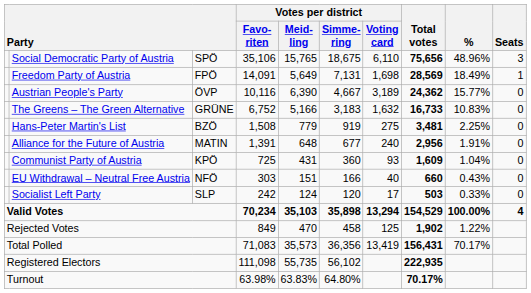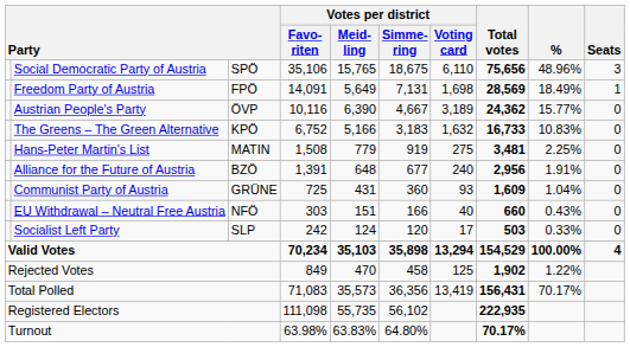 <table class="wikitable" border="1" style="text-align:right;">
 <tr>
 <th style="text-align:left;" valign=bottom rowspan=2 colspan=3>Party</th>
 <th colspan=4>Votes per district</th>
 <th align=center valign=bottom rowspan=2 width="50">Total<br>votes</th>
 <th align=center valign=bottom rowspan=2 width="50">%</th>
 <th align=center valign=bottom rowspan=2>Seats</th>
 </tr>
 <tr>
 <th align=center valign=bottom width="50"><a href='#'>Favo-<br>riten</a></th>
 <th align=center valign=bottom width="50"><a href='#'>Meid-<br>ling</a></th>
 <th align=center valign=bottom width="50"><a href='#'>Simme-<br>ring</a></th>
 <th align=center valign=bottom width="50"><a href='#'>Voting<br>card</a></th>
 </tr>
 <tr>
 <td></td>
 <td align=left><a href='#'>Social Democratic Party of Austria</a></td>
 <td align=left>SPÖ</td>
 <td>35,106</td>
 <td>15,765</td>
 <td>18,675</td>
 <td>6,110</td>
 <td><strong>75,656</strong></td>
 <td>48.96%</td>
 <td>3</td>
 </tr>
 <tr>
 <td></td>
 <td align=left><a href='#'>Freedom Party of Austria</a></td>
 <td align=left>FPÖ</td>
 <td>14,091</td>
 <td>5,649</td>
 <td>7,131</td>
 <td>1,698</td>
 <td><strong>28,569</strong></td>
 <td>18.49%</td>
 <td>1</td>
 </tr>
 <tr>
 <td></td>
 <td align=left><a href='#'>Austrian People's Party</a></td>
 <td align=left>ÖVP</td>
 <td>10,116</td>
 <td>6,390</td>
 <td>4,667</td>
 <td>3,189</td>
 <td><strong>24,362</strong></td>
 <td>15.77%</td>
 <td>0</td>
 </tr>
 <tr>
 <td></td>
 <td align=left style="white-space: nowrap;"><a href='#'>The Greens – The Green Alternative</a></td>
-<td align=left>GRÜNE</td>
+<td align=left>KPÖ</td>
 <td>6,752</td>
 <td>5,166</td>
 <td>3,183</td>
 <td>1,632</td>
 <td><strong>16,733</strong></td>
 <td>10.83%</td>
 <td>0</td>
 </tr>
 <tr>
 <td></td>
 <td align=left><a href='#'>Hans-Peter Martin's List</a></td>
-<td align=left>BZÖ</td>
+<td align=left>MATIN</td>
 <td>1,508</td>
 <td>779</td>
 <td>919</td>
 <td>275</td>
 <td><strong>3,481</strong></td>
 <td>2.25%</td>
 <td>0</td>
 </tr>
 <tr>
 <td></td>
 <td align=left><a href='#'>Alliance for the Future of Austria</a></td>
-<td align=left>MATIN</td>
+<td align=left>BZÖ</td>
 <td>1,391</td>
 <td>648</td>
 <td>677</td>
 <td>240</td>
 <td><strong>2,956</strong></td>
 <td>1.91%</td>
 <td>0</td>
 </tr>
 <tr>
 <td></td>
 <td align=left><a href='#'>Communist Party of Austria</a></td>
-<td align=left>KPÖ</td>
+<td align=left>GRÜNE</td>
 <td>725</td>
 <td>431</td>
 <td>360</td>
 <td>93</td>
 <td><strong>1,609</strong></td>
 <td>1.04%</td>
 <td>0</td>
 </tr>
 <tr>
 <td></td>
 <td align=left><a href='#'>EU Withdrawal – Neutral Free Austria</a></td>
 <td align=left>NFÖ</td>
 <td>303</td>
 <td>151</td>
 <td>166</td>
 <td>40</td>
 <td><strong>660</strong></td>
 <td>0.43%</td>
 <td>0</td>
 </tr>
 <tr>
 <td></td>
 <td align=left><a href='#'>Socialist Left Party</a></td>
 <td align=left>SLP</td>
 <td>242</td>
 <td>124</td>
 <td>120</td>
 <td>17</td>
 <td><strong>503</strong></td>
 <td>0.33%</td>
 <td>0</td>
 </tr>
 <tr style="font-weight:bold">
 <td align=left colspan=3>Valid Votes</td>
 <td>70,234</td>
 <td>35,103</td>
 <td>35,898</td>
 <td>13,294</td>
 <td>154,529</td>
 <td>100.00%</td>
 <td>4</td>
 </tr>
 <tr>
 <td align=left colspan=3>Rejected Votes</td>
 <td>849</td>
 <td>470</td>
 <td>458</td>
 <td>125</td>
 <td><strong>1,902</strong></td>
 <td>1.22%</td>
 <td></td>
 </tr>
 <tr>
 <td align=left colspan=3>Total Polled</td>
 <td>71,083</td>
 <td>35,573</td>
 <td>36,356</td>
 <td>13,419</td>
 <td><strong>156,431</strong></td>
 <td>70.17%</td>
 <td></td>
 </tr>
 <tr>
 <td align=left colspan=3>Registered Electors</td>
 <td>111,098</td>
 <td>55,735</td>
 <td>56,102</td>
 <td></td>
 <td><strong>222,935</strong></td>
 <td></td>
 <td></td>
 </tr>
 <tr>
 <td align=left colspan=3>Turnout</td>
 <td>63.98%</td>
 <td>63.83%</td>
 <td>64.80%</td>
 <td></td>
 <td><strong>70.17%</strong></td>
 <td></td>
 <td></td>
 </tr>
 </table>
